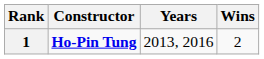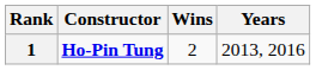 <table class="wikitable">
 <tr>
 <th>Rank</th>
 <th>Constructor</th>
+<th>Wins</th>
 <th>Years</th>
-<th>Wins</th>
 </tr>
 <tr>
 <th>1</th>
 <td><strong> <a href='#'>Ho-Pin Tung</a></strong></td>
+<td align="center">2</td>
 <td>2013, 2016</td>
-<td align="center">2</td>
 </tr>
 </table>
